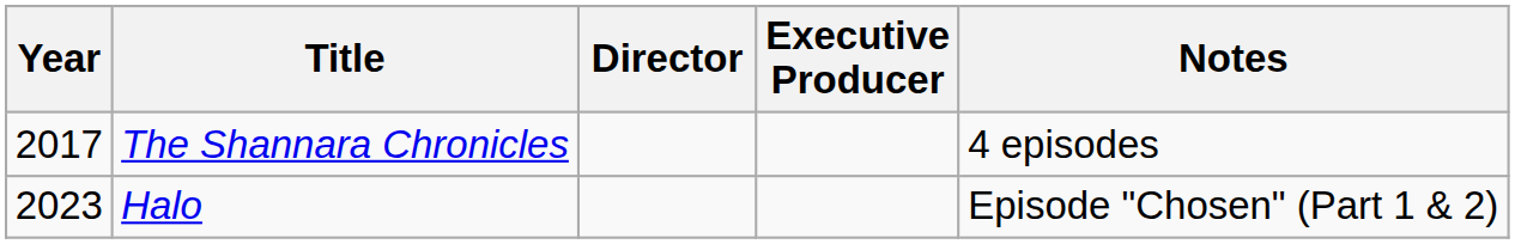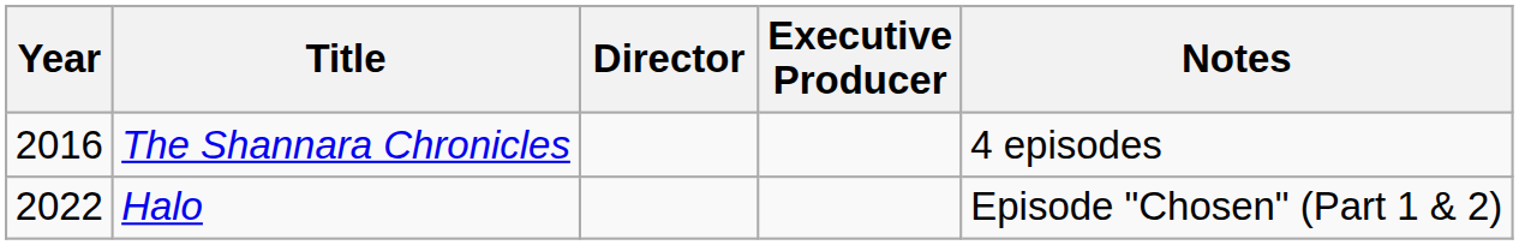 <table class="wikitable plainrowheaders">
 <tr>
 <th>Year</th>
 <th>Title</th>
 <th width=65>Director</th>
 <th width=65>Executive<br>Producer</th>
 <th>Notes</th>
 </tr>
 <tr>
-<td>2017</td>
+<td>2016</td>
 <td><em><a href='#'>The Shannara Chronicles</a></em></td>
 <td></td>
 <td></td>
 <td>4 episodes</td>
 </tr>
 <tr>
-<td>2023</td>
+<td>2022</td>
 <td><em><a href='#'>Halo</a></em></td>
 <td></td>
 <td></td>
 <td>Episode "Chosen" (Part 1 & 2)</td>
 </tr>
 </table>
